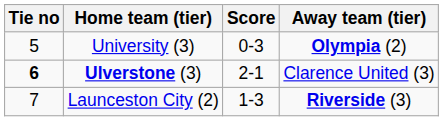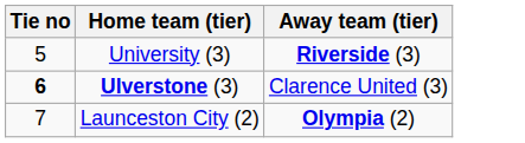 <table class="wikitable" style="text-align:center">
 <tr>
 <th>Tie no</th>
 <th>Home team (tier)</th>
-<th>Score</th>
 <th>Away team (tier)</th>
 </tr>
 <tr>
 <td>5</td>
 <td><a href='#'>University</a> (3)</td>
-<td>0-3</td>
-<td><strong><a href='#'>Olympia</a></strong> (2)</td>
+<td><strong><a href='#'>Riverside</a></strong> (3)</td>
 </tr>
 <tr>
 <td><strong>6</strong></td>
 <td><strong><a href='#'>Ulverstone</a></strong> (3)</td>
-<td>2-1</td>
 <td><a href='#'>Clarence United</a> (3)</td>
 </tr>
 <tr>
 <td>7</td>
 <td><a href='#'>Launceston City</a> (2)</td>
-<td>1-3</td>
-<td><strong><a href='#'>Riverside</a></strong> (3)</td>
+<td><strong><a href='#'>Olympia</a></strong> (2)</td>
 </tr>
 </table>
